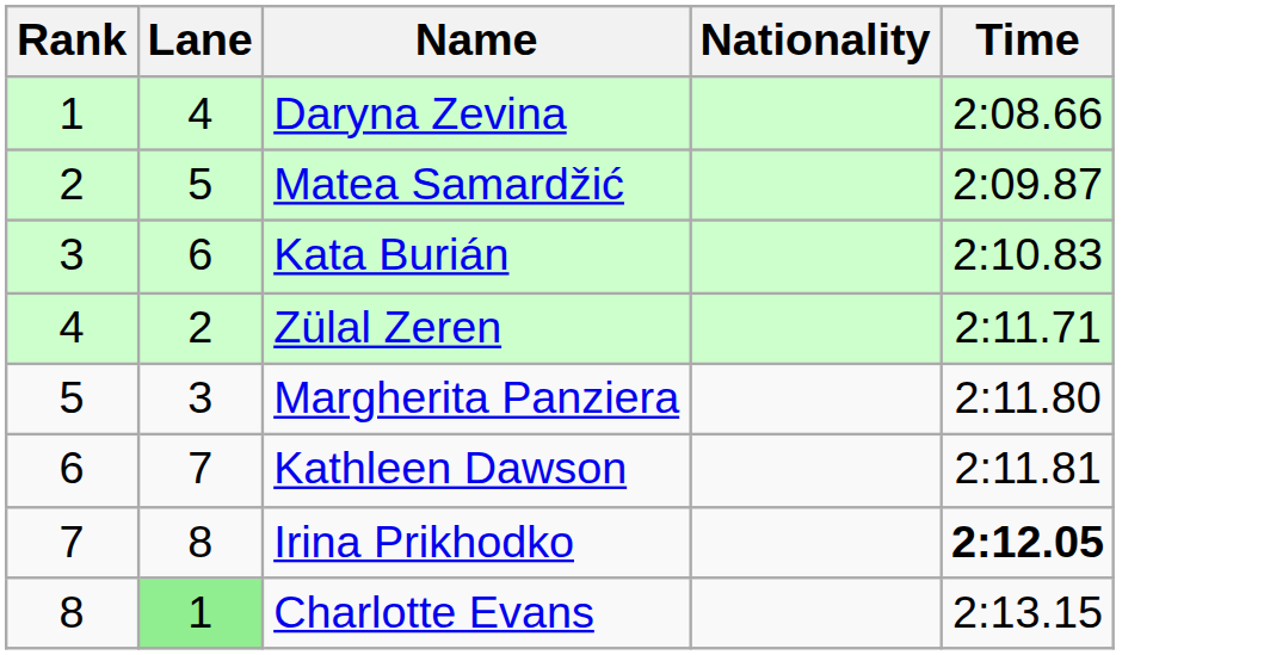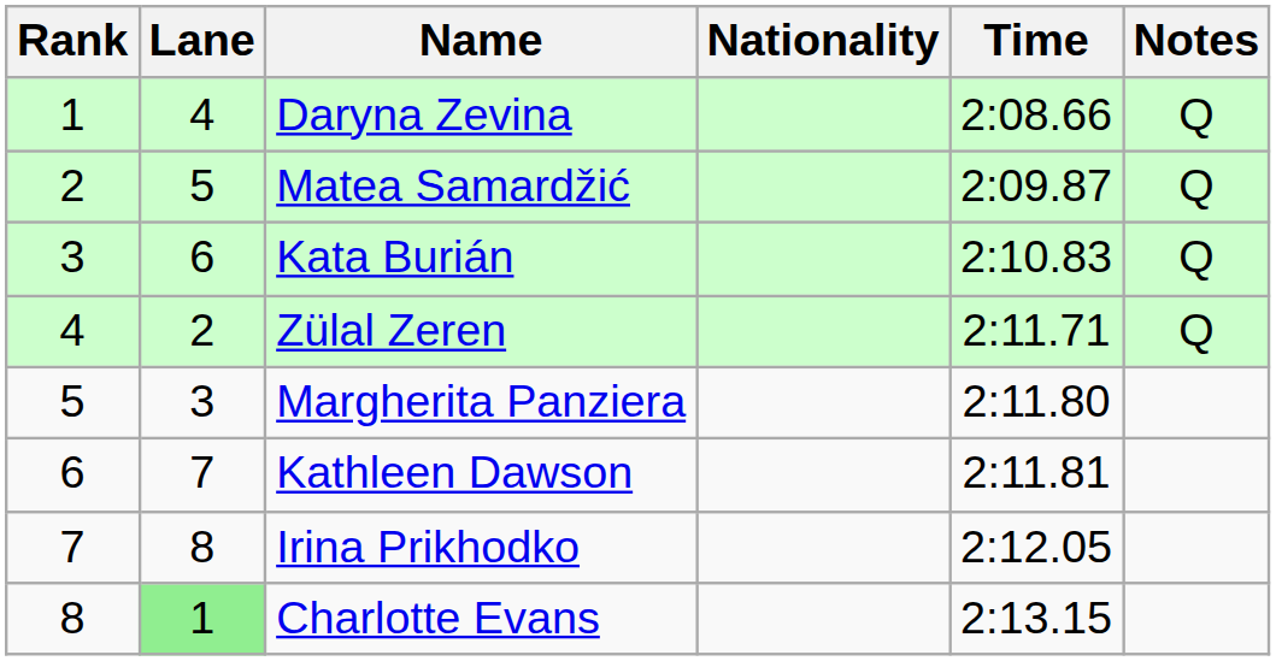 <table class="wikitable sortable" style="text-align:center">
 <tr>
 <th>Rank</th>
 <th>Lane</th>
 <th>Name</th>
 <th>Nationality</th>
 <th>Time</th>
+<th>Notes</th>
 </tr>
 <tr bgcolor=ccffcc>
 <td>1</td>
 <td>4</td>
 <td align=left><a href='#'>Daryna Zevina</a></td>
 <td align=left></td>
 <td>2:08.66</td>
+<td>Q</td>
 </tr>
 <tr bgcolor=ccffcc>
 <td>2</td>
 <td>5</td>
 <td align=left><a href='#'>Matea Samardžić</a></td>
 <td align=left></td>
 <td>2:09.87</td>
+<td>Q</td>
 </tr>
 <tr bgcolor=ccffcc>
 <td>3</td>
 <td>6</td>
 <td align=left><a href='#'>Kata Burián</a></td>
 <td align=left></td>
 <td>2:10.83</td>
+<td>Q</td>
 </tr>
 <tr bgcolor=ccffcc>
 <td>4</td>
 <td>2</td>
 <td align=left><a href='#'>Zülal Zeren</a></td>
 <td align=left></td>
 <td>2:11.71</td>
+<td>Q</td>
 </tr>
 <tr>
 <td>5</td>
 <td>3</td>
 <td align=left><a href='#'>Margherita Panziera</a></td>
 <td align=left></td>
 <td>2:11.80</td>
+<td></td>
 </tr>
 <tr>
 <td>6</td>
 <td>7</td>
 <td align=left><a href='#'>Kathleen Dawson</a></td>
 <td align=left></td>
 <td>2:11.81</td>
+<td></td>
 </tr>
 <tr>
 <td>7</td>
 <td>8</td>
 <td align=left><a href='#'>Irina Prikhodko</a></td>
 <td align=left></td>
-<td><strong>2:12.05</strong></td>
+<td>2:12.05</td>
+<td></td>
 </tr>
 <tr>
 <td>8</td>
 <td style="background: lightgreen;">1</td>
 <td align=left><a href='#'>Charlotte Evans</a></td>
 <td align=left></td>
 <td>2:13.15</td>
+<td></td>
 </tr>
 </table>
